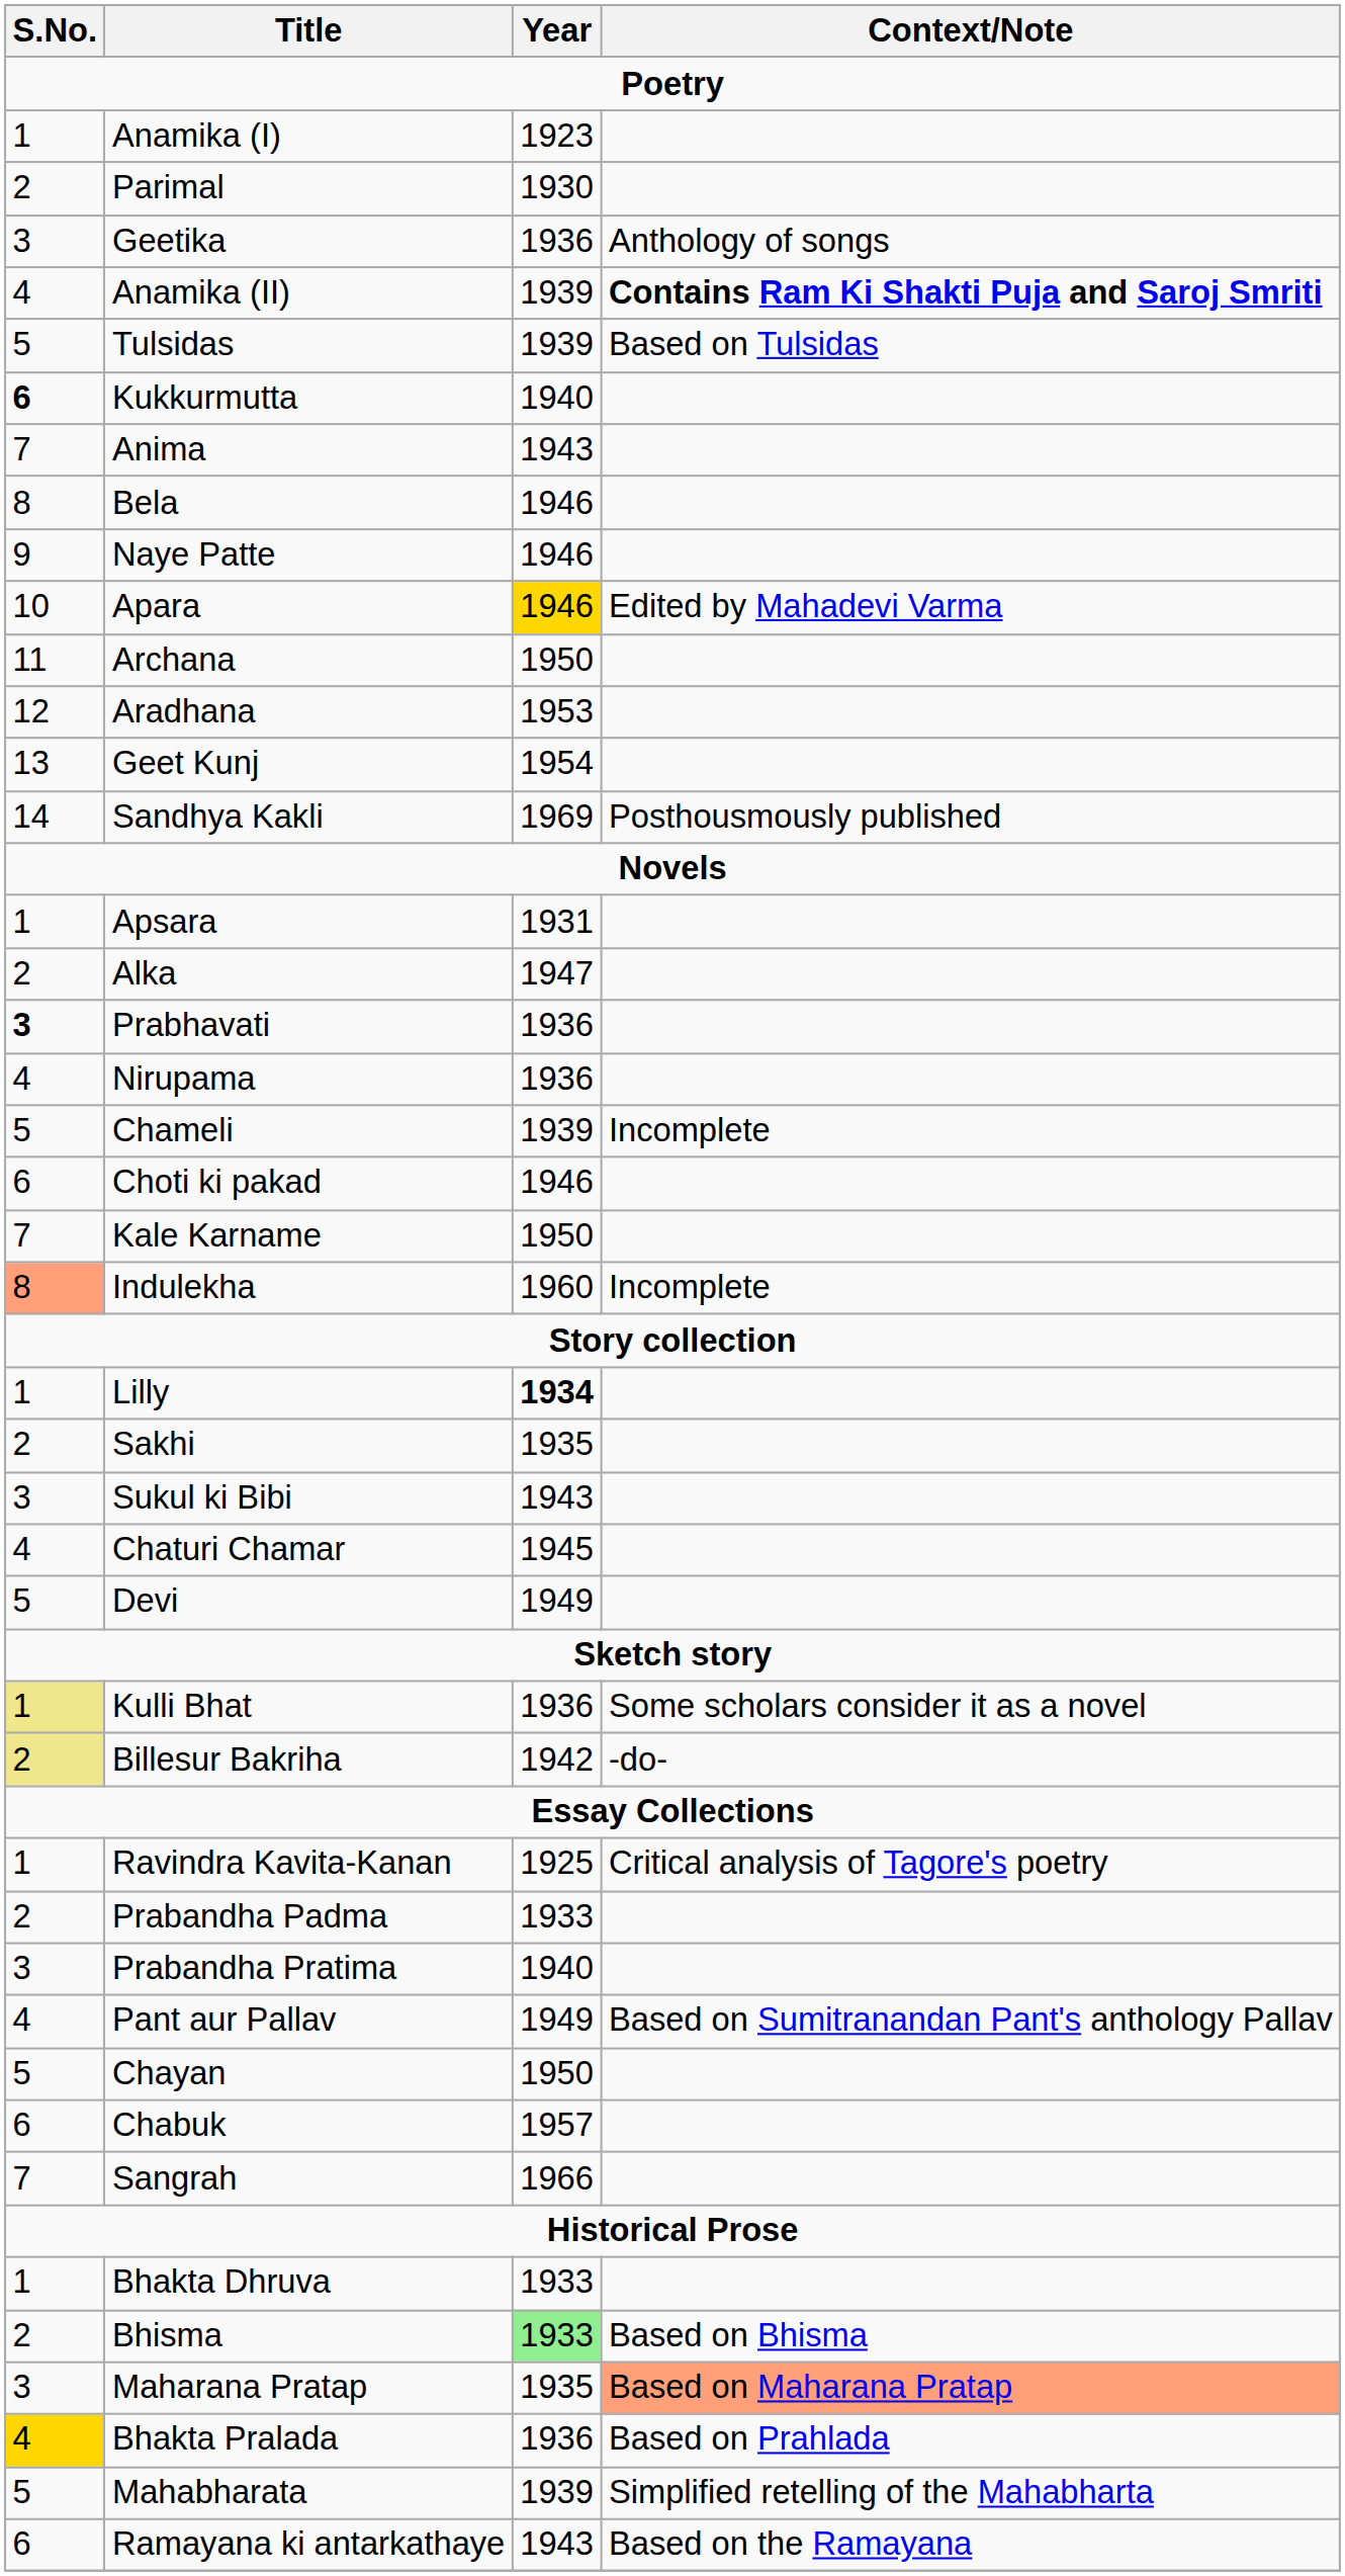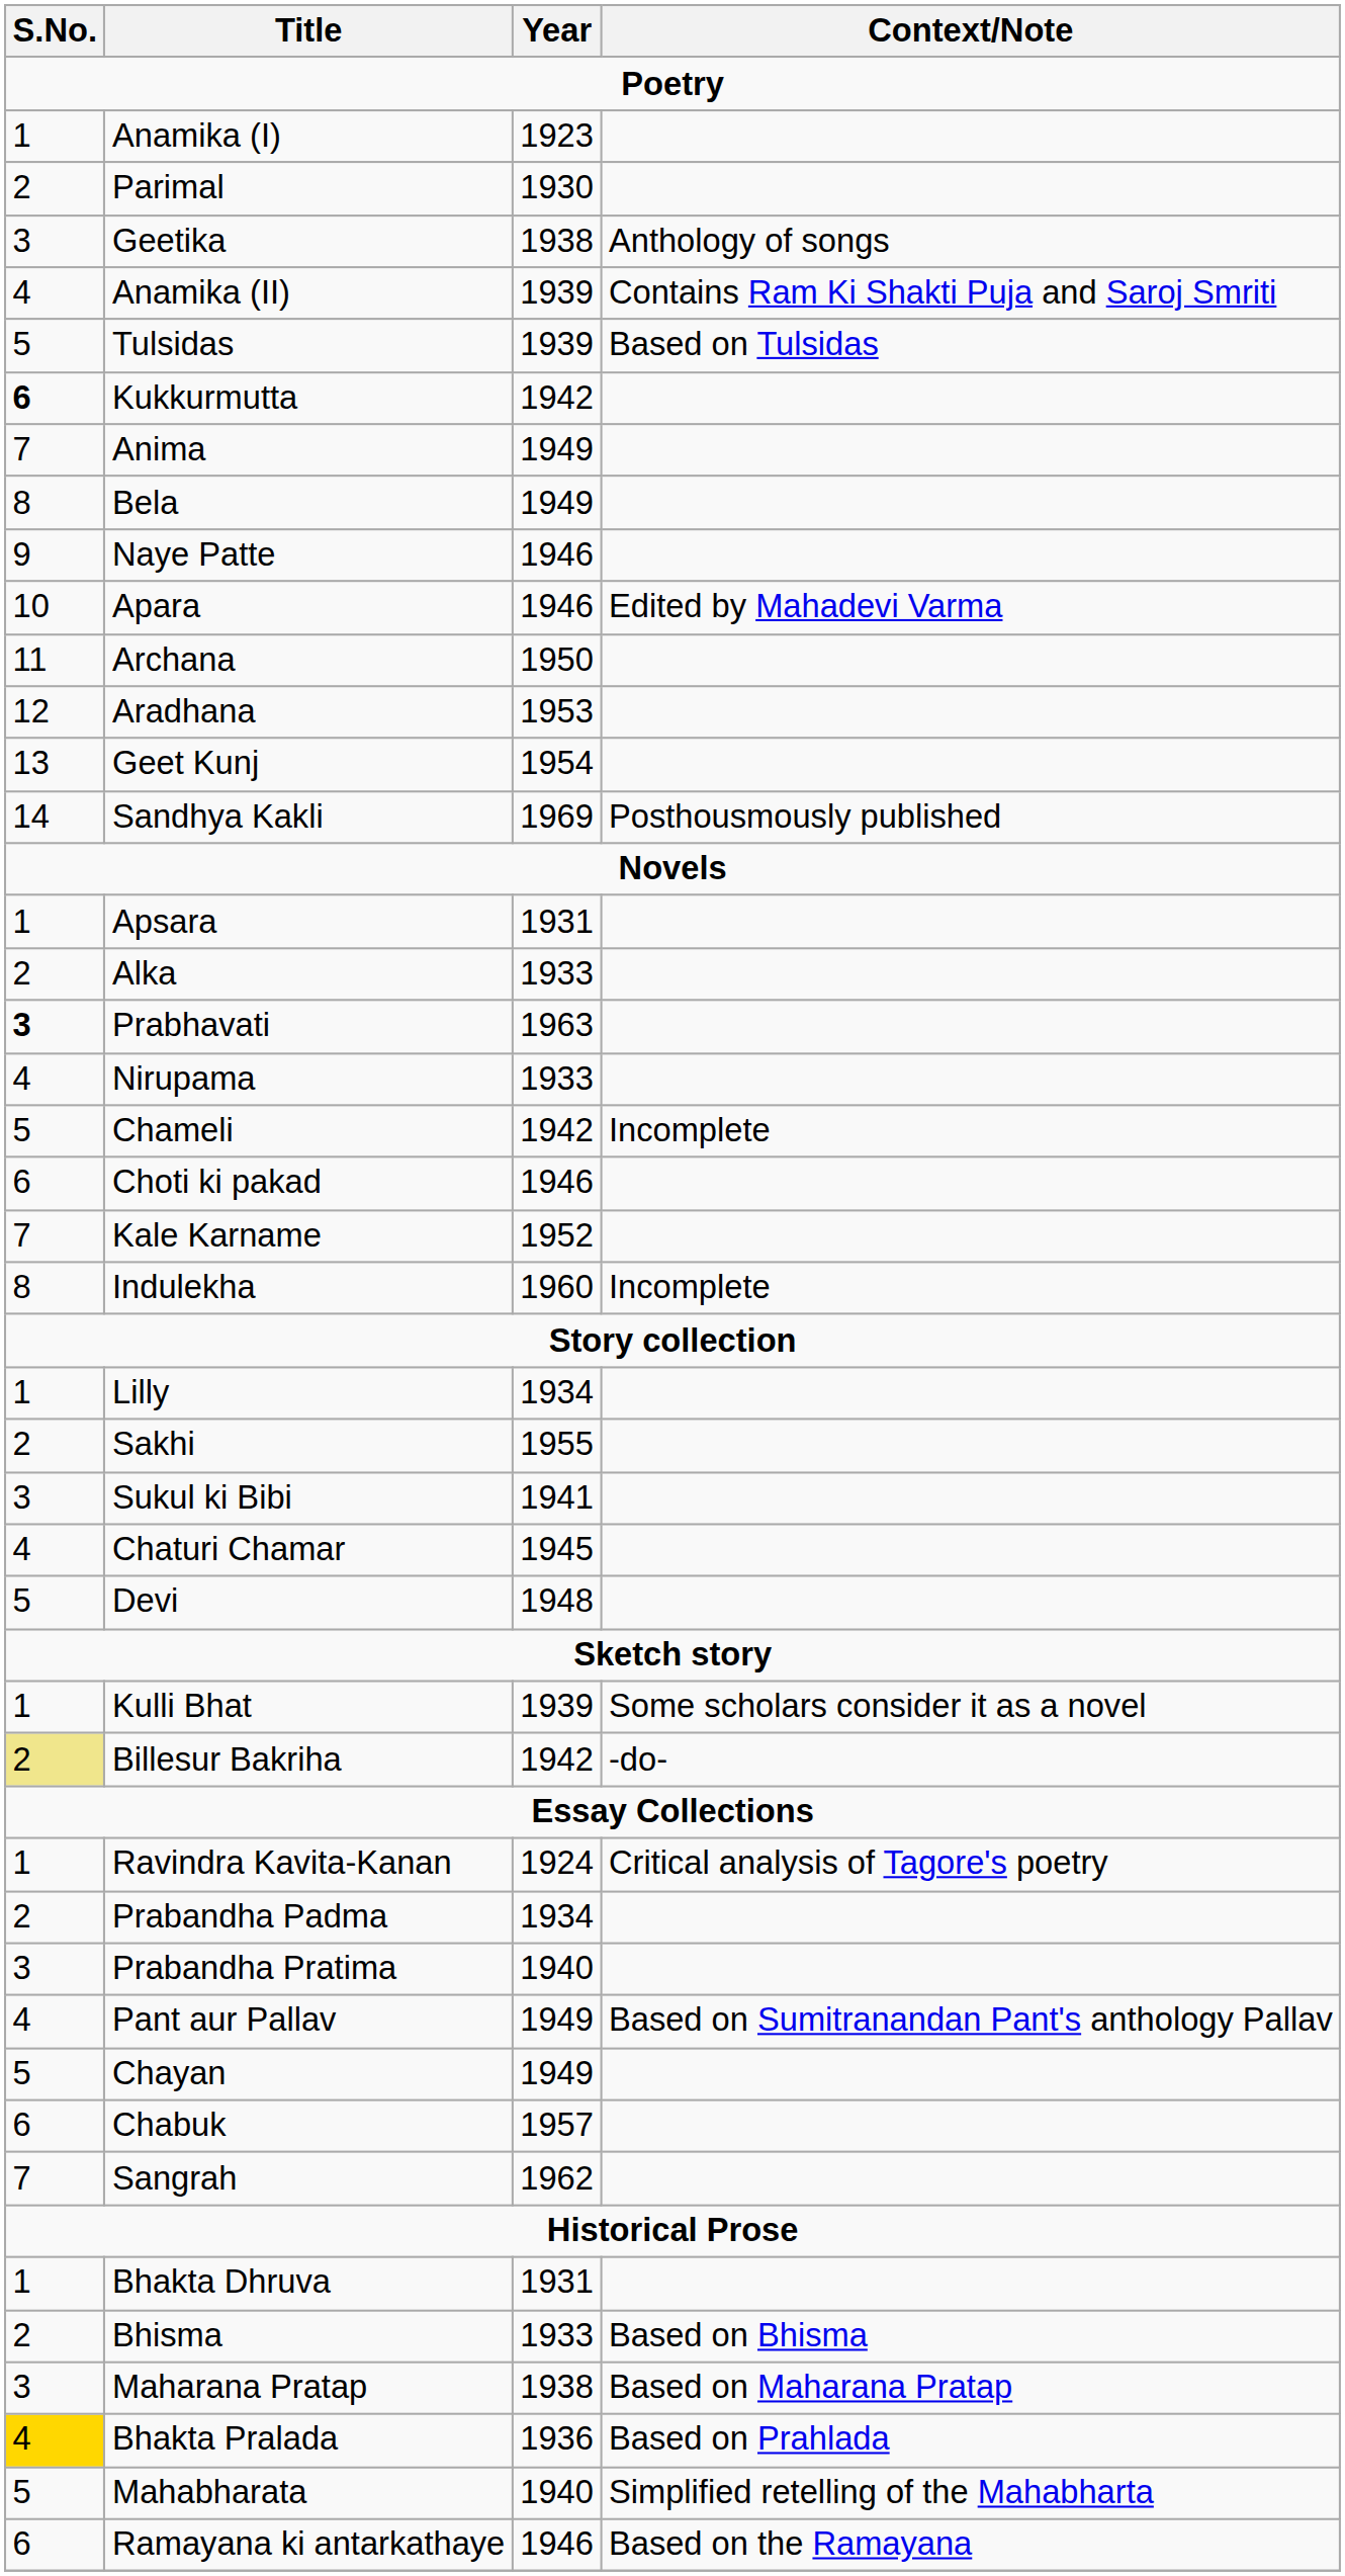 <table class="wikitable sortable" border="1">
 <tr>
 <th scope="col"  class="unsortable">S.No.</th>
 <th scope="col"  class="unsortable">Title</th>
 <th scope="col"  class="unsortable">Year</th>
 <th scope="col" class="unsortable">Context/Note</th>
 </tr>
 <tr>
 <td colspan="4" style="text-align: center;"><strong>Poetry</strong></td>
 </tr>
 <tr>
 <td>1</td>
 <td>Anamika (I)</td>
 <td>1923</td>
 <td></td>
 </tr>
 <tr>
 <td>2</td>
 <td>Parimal</td>
 <td>1930</td>
 <td></td>
 </tr>
 <tr>
 <td>3</td>
 <td>Geetika</td>
-<td>1936</td>
+<td>1938</td>
 <td>Anthology of songs</td>
 </tr>
 <tr>
 <td>4</td>
 <td>Anamika (II)</td>
 <td>1939</td>
-<td><strong>Contains <a href='#'>Ram Ki Shakti Puja</a> and <a href='#'>Saroj Smriti</a></strong></td>
+<td>Contains <a href='#'>Ram Ki Shakti Puja</a> and <a href='#'>Saroj Smriti</a></td>
 </tr>
 <tr>
 <td>5</td>
 <td>Tulsidas</td>
 <td>1939</td>
 <td>Based on <a href='#'>Tulsidas</a></td>
 </tr>
 <tr>
 <td><strong>6</strong></td>
 <td>Kukkurmutta</td>
-<td>1940</td>
+<td>1942</td>
 <td></td>
 </tr>
 <tr>
 <td>7</td>
 <td>Anima</td>
-<td>1943</td>
+<td>1949</td>
 <td></td>
 </tr>
 <tr>
 <td>8</td>
 <td>Bela</td>
-<td>1946</td>
+<td>1949</td>
 <td></td>
 </tr>
 <tr>
 <td>9</td>
 <td>Naye Patte</td>
 <td>1946</td>
 <td></td>
 </tr>
 <tr>
 <td>10</td>
 <td>Apara</td>
-<td style="background: gold;">1946</td>
+<td>1946</td>
 <td>Edited by <a href='#'>Mahadevi Varma</a></td>
 </tr>
 <tr>
 <td>11</td>
 <td>Archana</td>
 <td>1950</td>
 <td></td>
 </tr>
 <tr>
 <td>12</td>
 <td>Aradhana</td>
 <td>1953</td>
 <td></td>
 </tr>
 <tr>
 <td>13</td>
 <td>Geet Kunj</td>
 <td>1954</td>
 <td></td>
 </tr>
 <tr>
 <td>14</td>
 <td>Sandhya Kakli</td>
 <td>1969</td>
 <td>Posthousmously published</td>
 </tr>
 <tr>
 <td colspan="4" style="text-align: center;"><strong>Novels</strong></td>
 </tr>
 <tr>
 <td>1</td>
 <td>Apsara</td>
 <td>1931</td>
 <td></td>
 </tr>
 <tr>
 <td>2</td>
 <td>Alka</td>
-<td>1947</td>
+<td>1933</td>
 <td></td>
 </tr>
 <tr>
 <td><strong>3</strong></td>
 <td>Prabhavati</td>
-<td>1936</td>
+<td>1963</td>
 <td></td>
 </tr>
 <tr>
 <td>4</td>
 <td>Nirupama</td>
-<td>1936</td>
+<td>1933</td>
 <td></td>
 </tr>
 <tr>
 <td>5</td>
 <td>Chameli</td>
-<td>1939</td>
+<td>1942</td>
 <td>Incomplete</td>
 </tr>
 <tr>
 <td>6</td>
 <td>Choti ki pakad</td>
 <td>1946</td>
 <td></td>
 </tr>
 <tr>
 <td>7</td>
 <td>Kale Karname</td>
-<td>1950</td>
+<td>1952</td>
 <td></td>
 </tr>
 <tr>
-<td style="background: lightsalmon;">8</td>
+<td>8</td>
 <td>Indulekha</td>
 <td>1960</td>
 <td>Incomplete</td>
 </tr>
 <tr>
 <td colspan="4" style="text-align: center;"><strong>Story collection</strong></td>
 </tr>
 <tr>
 <td>1</td>
 <td>Lilly</td>
-<td><strong>1934</strong></td>
+<td>1934</td>
 <td></td>
 </tr>
 <tr>
 <td>2</td>
 <td>Sakhi</td>
-<td>1935</td>
+<td>1955</td>
 <td></td>
 </tr>
 <tr>
 <td>3</td>
 <td>Sukul ki Bibi</td>
-<td>1943</td>
+<td>1941</td>
 <td></td>
 </tr>
 <tr>
 <td>4</td>
 <td>Chaturi Chamar</td>
 <td>1945</td>
 <td></td>
 </tr>
 <tr>
 <td>5</td>
 <td>Devi</td>
-<td>1949</td>
+<td>1948</td>
 <td></td>
 </tr>
 <tr>
 <td colspan="4" style="text-align: center;"><strong>Sketch story</strong></td>
 </tr>
 <tr>
-<td style="background: khaki;">1</td>
+<td>1</td>
 <td>Kulli Bhat</td>
-<td>1936</td>
+<td>1939</td>
 <td>Some scholars consider it as a novel</td>
 </tr>
 <tr>
 <td style="background: khaki;">2</td>
 <td>Billesur Bakriha</td>
 <td>1942</td>
 <td>-do-</td>
 </tr>
 <tr>
 <td colspan="4" style="text-align: center;"><strong>Essay Collections</strong></td>
 </tr>
 <tr>
 <td>1</td>
 <td>Ravindra Kavita-Kanan</td>
-<td>1925</td>
+<td>1924</td>
 <td>Critical analysis of <a href='#'>Tagore's</a> poetry</td>
 </tr>
 <tr>
 <td>2</td>
 <td>Prabandha Padma</td>
-<td>1933</td>
+<td>1934</td>
 <td></td>
 </tr>
 <tr>
 <td>3</td>
 <td>Prabandha Pratima</td>
 <td>1940</td>
 <td></td>
 </tr>
 <tr>
 <td>4</td>
 <td>Pant aur Pallav</td>
 <td>1949</td>
 <td>Based on <a href='#'>Sumitranandan Pant's</a> anthology Pallav</td>
 </tr>
 <tr>
 <td>5</td>
 <td>Chayan</td>
-<td>1950</td>
+<td>1949</td>
 <td></td>
 </tr>
 <tr>
 <td>6</td>
 <td>Chabuk</td>
 <td>1957</td>
 <td></td>
 </tr>
 <tr>
 <td>7</td>
 <td>Sangrah</td>
-<td>1966</td>
+<td>1962</td>
 <td></td>
 </tr>
 <tr>
 <td colspan="4" style="text-align: center;"><strong>Historical Prose</strong></td>
 </tr>
 <tr>
 <td>1</td>
 <td>Bhakta Dhruva</td>
-<td>1933</td>
+<td>1931</td>
 <td></td>
 </tr>
 <tr>
 <td>2</td>
 <td>Bhisma</td>
-<td style="background: lightgreen;">1933</td>
+<td>1933</td>
 <td>Based on <a href='#'>Bhisma</a></td>
 </tr>
 <tr>
 <td>3</td>
 <td>Maharana Pratap</td>
-<td>1935</td>
-<td style="background: lightsalmon;">Based on <a href='#'>Maharana Pratap</a></td>
+<td>1938</td>
+<td>Based on <a href='#'>Maharana Pratap</a></td>
 </tr>
 <tr>
 <td style="background: gold;">4</td>
 <td>Bhakta Pralada</td>
 <td>1936</td>
 <td>Based on <a href='#'>Prahlada</a></td>
 </tr>
 <tr>
 <td>5</td>
 <td>Mahabharata</td>
-<td>1939</td>
+<td>1940</td>
 <td>Simplified retelling of the <a href='#'>Mahabharta</a></td>
 </tr>
 <tr>
 <td>6</td>
 <td>Ramayana ki antarkathaye</td>
-<td>1943</td>
+<td>1946</td>
 <td>Based on the <a href='#'>Ramayana</a></td>
 </tr>
 <tr>
 </tr>
 </table>
